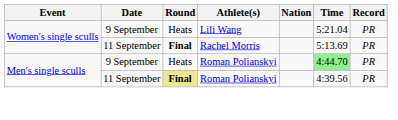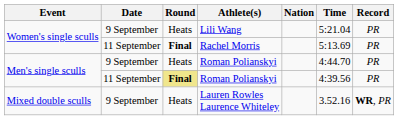 <table class="wikitable sortable">
 <tr>
 <th>Event</th>
 <th>Date</th>
 <th>Round</th>
 <th>Athlete(s)</th>
 <th>Nation</th>
 <th>Time</th>
 <th>Record</th>
 </tr>
 <tr>
 <td rowspan=2><a href='#'>Women's single sculls</a></td>
 <td align=center>9 September</td>
 <td align=center>Heats</td>
 <td><a href='#'>Lili Wang</a></td>
 <td></td>
 <td align=center>5:21.04</td>
 <td align=center><em>PR</em></td>
 </tr>
 <tr>
 <td align=center>11 September</td>
 <td align=center><strong>Final</strong></td>
 <td><a href='#'>Rachel Morris</a></td>
 <td></td>
 <td align=center>5:13.69</td>
 <td align=center><em>PR</em></td>
 </tr>
 <tr>
 <td rowspan=2><a href='#'>Men's single sculls</a></td>
 <td align=center>9 September</td>
 <td align=center>Heats</td>
 <td><a href='#'>Roman Polianskyi</a></td>
 <td></td>
-<td align=center style="background: lightgreen;">4:44.70</td>
+<td align=center>4:44.70</td>
 <td align=center><em>PR</em></td>
 </tr>
 <tr>
 <td align=center>11 September</td>
 <td align=center style="background: khaki;"><strong>Final</strong></td>
 <td><a href='#'>Roman Polianskyi</a></td>
 <td></td>
 <td align=center>4:39.56</td>
 <td align=center><em>PR</em></td>
 </tr>
+<tr>
+<td><a href='#'>Mixed double sculls</a></td>
+<td align=center>9 September</td>
+<td align=center>Heats</td>
+<td><a href='#'>Lauren Rowles</a><br><a href='#'>Laurence Whiteley</a></td>
+<td></td>
+<td align=center>3.52.16</td>
+<td align=center><strong>WR</strong>, <em>PR</em></td>
+</tr>
 </table>
